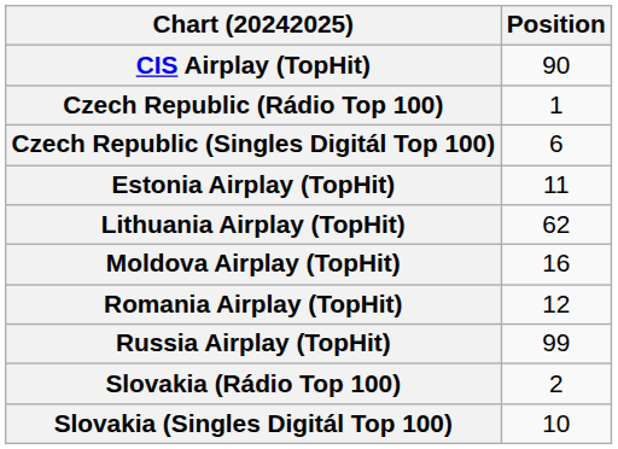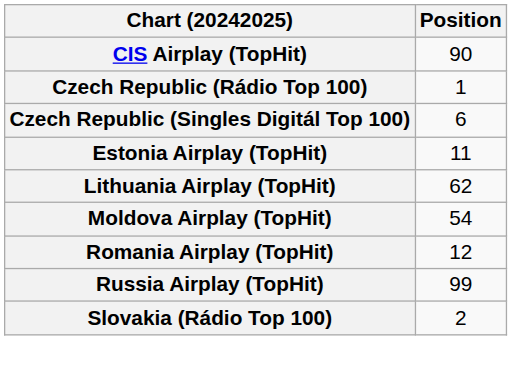 <table class="wikitable plainrowheaders sortable" style="text-align:center">
 <tr>
 <th scope="col">Chart (20242025)</th>
 <th scope="col">Position</th>
 </tr>
 <tr>
 <th scope="row"><a href='#'>CIS</a> Airplay (TopHit)</th>
 <td>90</td>
 </tr>
 <tr>
 <th scope="row">Czech Republic (Rádio Top 100)</th>
 <td>1</td>
 </tr>
 <tr>
 <th scope="row">Czech Republic (Singles Digitál Top 100)</th>
 <td>6</td>
 </tr>
 <tr>
 <th scope="row">Estonia Airplay (TopHit)</th>
 <td>11</td>
 </tr>
 <tr>
 <th scope="row">Lithuania Airplay (TopHit)</th>
 <td>62</td>
 </tr>
 <tr>
 <th scope="row">Moldova Airplay (TopHit)</th>
-<td>16</td>
+<td>54</td>
 </tr>
 <tr>
 <th scope="row">Romania Airplay (TopHit)</th>
 <td>12</td>
 </tr>
 <tr>
 <th scope="row">Russia Airplay (TopHit)</th>
 <td>99</td>
 </tr>
 <tr>
 <th scope="row">Slovakia (Rádio Top 100)</th>
 <td>2</td>
 </tr>
-<tr>
-<th scope="row">Slovakia (Singles Digitál Top 100)</th>
-<td>10</td>
-</tr>
 </table>
